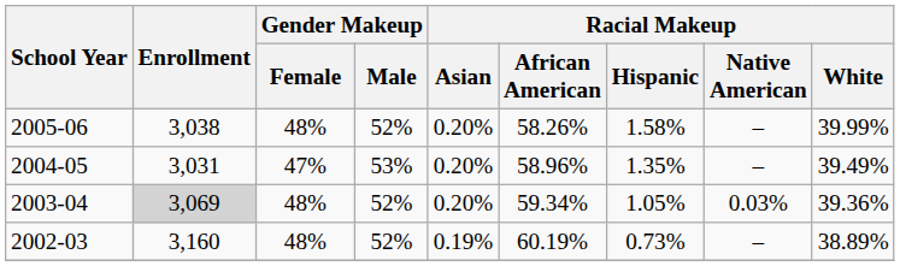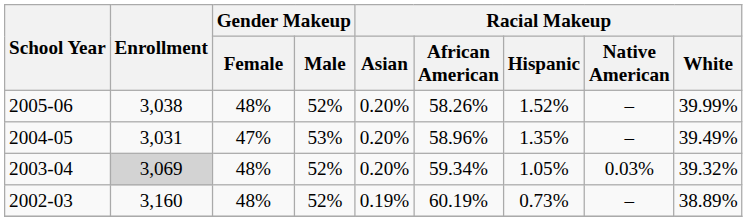 <table class="wikitable" style="font-size: 95%;">
 <tr>
 <th rowspan="2">School Year</th>
 <th rowspan="2">Enrollment</th>
 <th colspan="2">Gender Makeup</th>
 <th colspan="5">Racial Makeup</th>
 </tr>
 <tr>
 <th>Female</th>
 <th>Male</th>
 <th>Asian</th>
 <th>African <br>American</th>
 <th>Hispanic</th>
 <th>Native <br>American</th>
 <th>White</th>
 </tr>
 <tr>
 <td align="left">2005-06</td>
 <td align="center">3,038</td>
 <td align="center">48%</td>
 <td align="center">52%</td>
 <td align="center">0.20%</td>
 <td align="center">58.26%</td>
-<td align="center">1.58%</td>
+<td align="center">1.52%</td>
 <td align="center">–</td>
 <td align="center">39.99%</td>
 </tr>
 <tr>
 <td align="left">2004-05</td>
 <td align="center">3,031</td>
 <td align="center">47%</td>
 <td align="center">53%</td>
 <td align="center">0.20%</td>
 <td align="center">58.96%</td>
 <td align="center">1.35%</td>
 <td align="center">–</td>
 <td align="center">39.49%</td>
 </tr>
 <tr>
 <td align="left">2003-04</td>
 <td align="center" style="background: lightgrey;">3,069</td>
 <td align="center">48%</td>
 <td align="center">52%</td>
 <td align="center">0.20%</td>
 <td align="center">59.34%</td>
 <td align="center">1.05%</td>
 <td align="center">0.03%</td>
-<td align="center">39.36%</td>
+<td align="center">39.32%</td>
 </tr>
 <tr>
 <td align="left">2002-03</td>
 <td align="center">3,160</td>
 <td align="center">48%</td>
 <td align="center">52%</td>
 <td align="center">0.19%</td>
 <td align="center">60.19%</td>
 <td align="center">0.73%</td>
 <td align="center">–</td>
 <td align="center">38.89%</td>
 </tr>
 <tr>
 </tr>
 </table>
